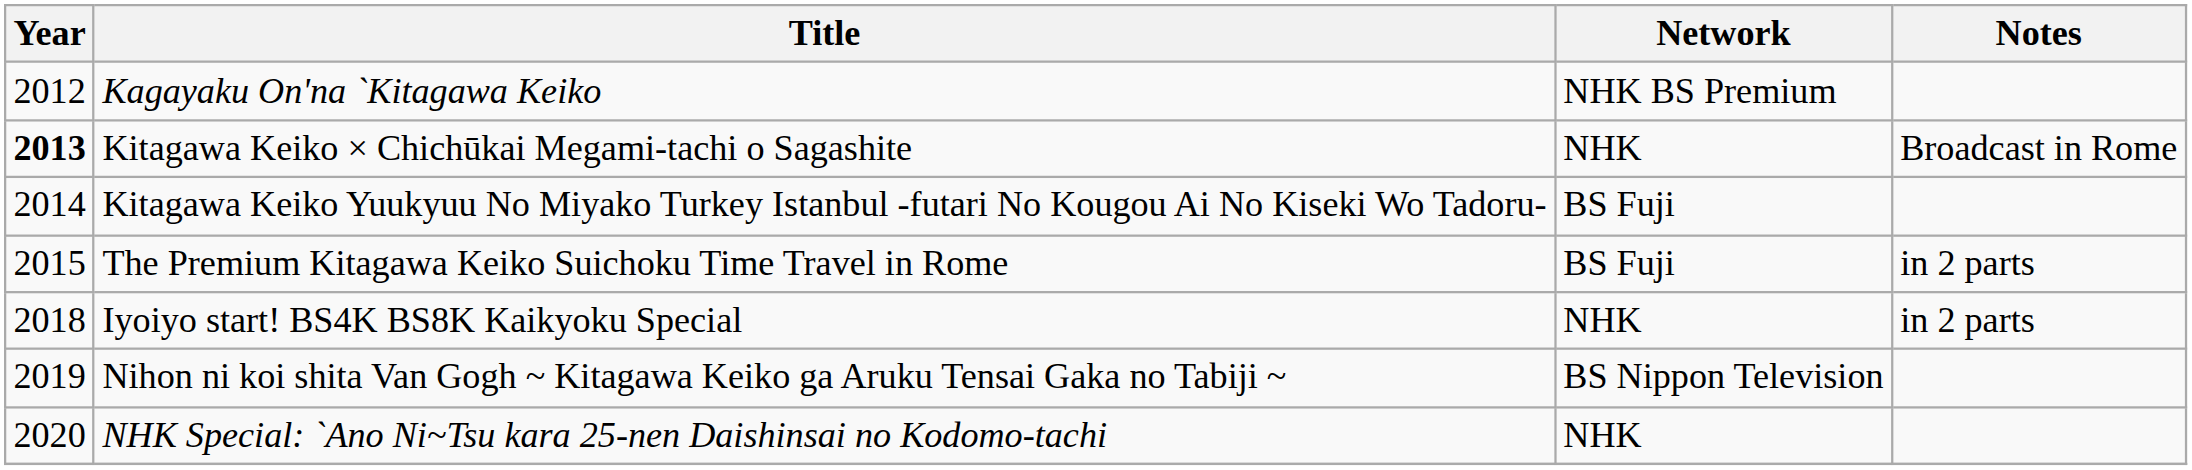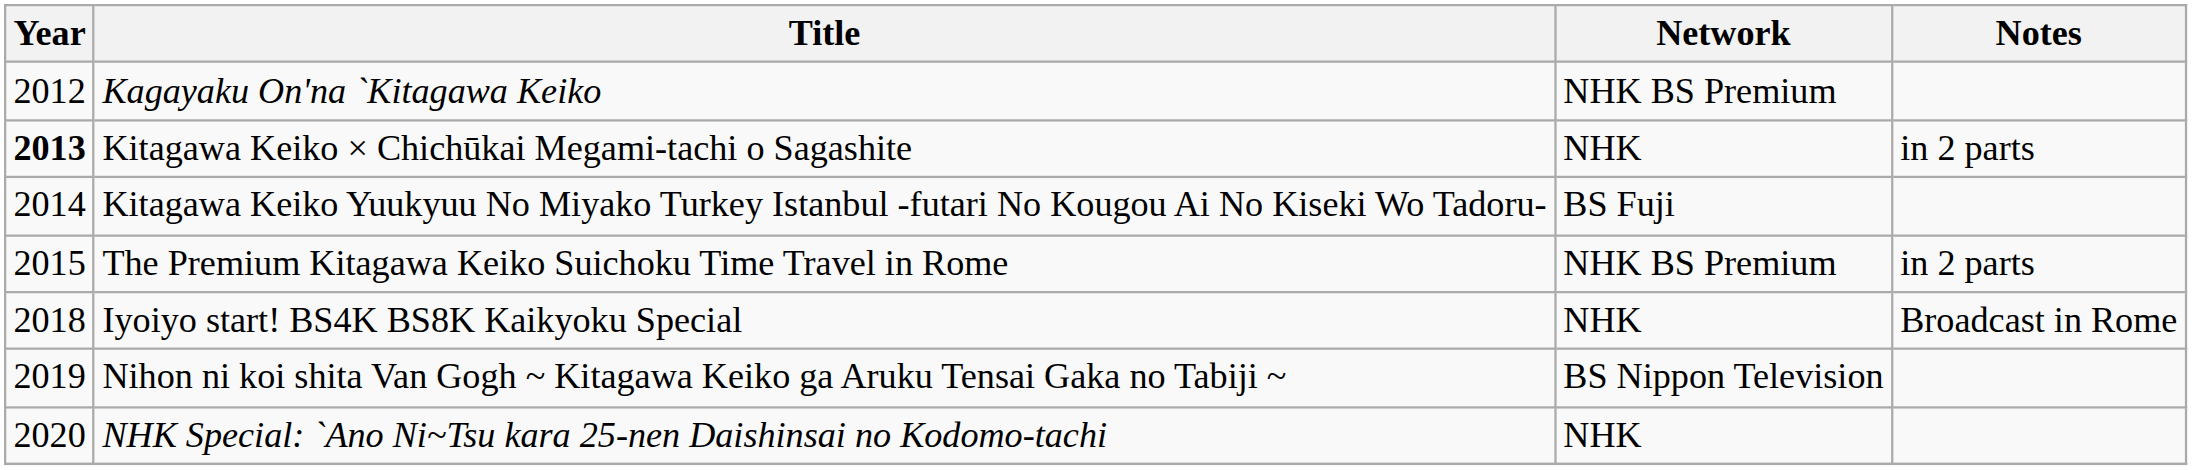 <table class="wikitable sortable">
 <tr>
 <th>Year</th>
 <th>Title</th>
 <th>Network</th>
 <th class="unsortable">Notes</th>
 </tr>
 <tr>
 <td>2012</td>
 <td><em>Kagayaku On'na `Kitagawa Keiko<strong></td>
 <td>NHK BS Premium</td>
 <td></td>
 </tr>
 <tr>
 <td><strong>2013</strong></td>
 <td></em>Kitagawa Keiko × Chichūkai Megami-tachi o Sagashite<em></td>
 <td>NHK</td>
-<td>Broadcast in Rome</td>
+<td>in 2 parts</td>
 </tr>
 <tr>
 <td>2014</td>
 <td></em>Kitagawa Keiko Yuukyuu No Miyako Turkey Istanbul -futari No Kougou Ai No Kiseki Wo Tadoru-<em></td>
 <td>BS Fuji</td>
 <td></td>
 </tr>
 <tr>
 <td>2015</td>
 <td></em>The Premium Kitagawa Keiko Suichoku Time Travel in Rome<em></td>
-<td>BS Fuji</td>
+<td>NHK BS Premium</td>
 <td>in 2 parts</td>
 </tr>
 <tr>
 <td>2018</td>
 <td></em>Iyoiyo start! BS4K BS8K Kaikyoku Special<em></td>
 <td>NHK</td>
-<td>in 2 parts</td>
+<td>Broadcast in Rome</td>
 </tr>
 <tr>
 <td>2019</td>
 <td></em>Nihon ni koi shita Van Gogh ~ Kitagawa Keiko ga Aruku Tensai Gaka no Tabiji ~</strong></td>
 <td>BS Nippon Television</td>
 <td></td>
 </tr>
 <tr>
 <td>2020</td>
 <td><em>NHK Special: `Ano Ni~Tsu kara 25-nen Daishinsai no Kodomo-tachi<strong></td>
 <td>NHK</td>
 <td></td>
 </tr>
 <tr>
 </tr>
 </table>
